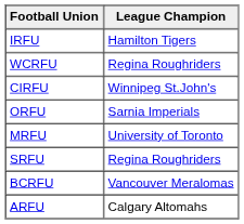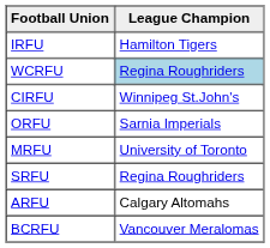 <table border="1" cellpadding="5" cellspacing="0" align="center">
 <tr>
 <th scope="col" style="background:#efefef;">Football Union</th>
 <th scope="col" style="background:#efefef;">League Champion</th>
 </tr>
 <tr>
 <td><a href='#'>IRFU</a></td>
 <td><a href='#'>Hamilton Tigers</a></td>
 </tr>
 <tr>
 <td><a href='#'>WCRFU</a></td>
-<td><a href='#'>Regina Roughriders</a></td>
+<td style="background: lightblue;"><a href='#'>Regina Roughriders</a></td>
 </tr>
 <tr>
 <td><a href='#'>CIRFU</a></td>
 <td><a href='#'>Winnipeg St.John's</a></td>
 </tr>
 <tr>
 <td><a href='#'>ORFU</a></td>
 <td><a href='#'>Sarnia Imperials</a></td>
 </tr>
 <tr>
 <td><a href='#'>MRFU</a></td>
 <td><a href='#'>University of Toronto</a></td>
 </tr>
 <tr>
 <td><a href='#'>SRFU</a></td>
 <td><a href='#'>Regina Roughriders</a></td>
 </tr>
 <tr>
+<td><a href='#'>ARFU</a></td>
+<td>Calgary Altomahs</td>
+</tr>
+<tr>
 <td><a href='#'>BCRFU</a></td>
 <td><a href='#'>Vancouver Meralomas</a></td>
 </tr>
-<tr>
-<td><a href='#'>ARFU</a></td>
-<td>Calgary Altomahs</td>
-</tr>
 </table>
